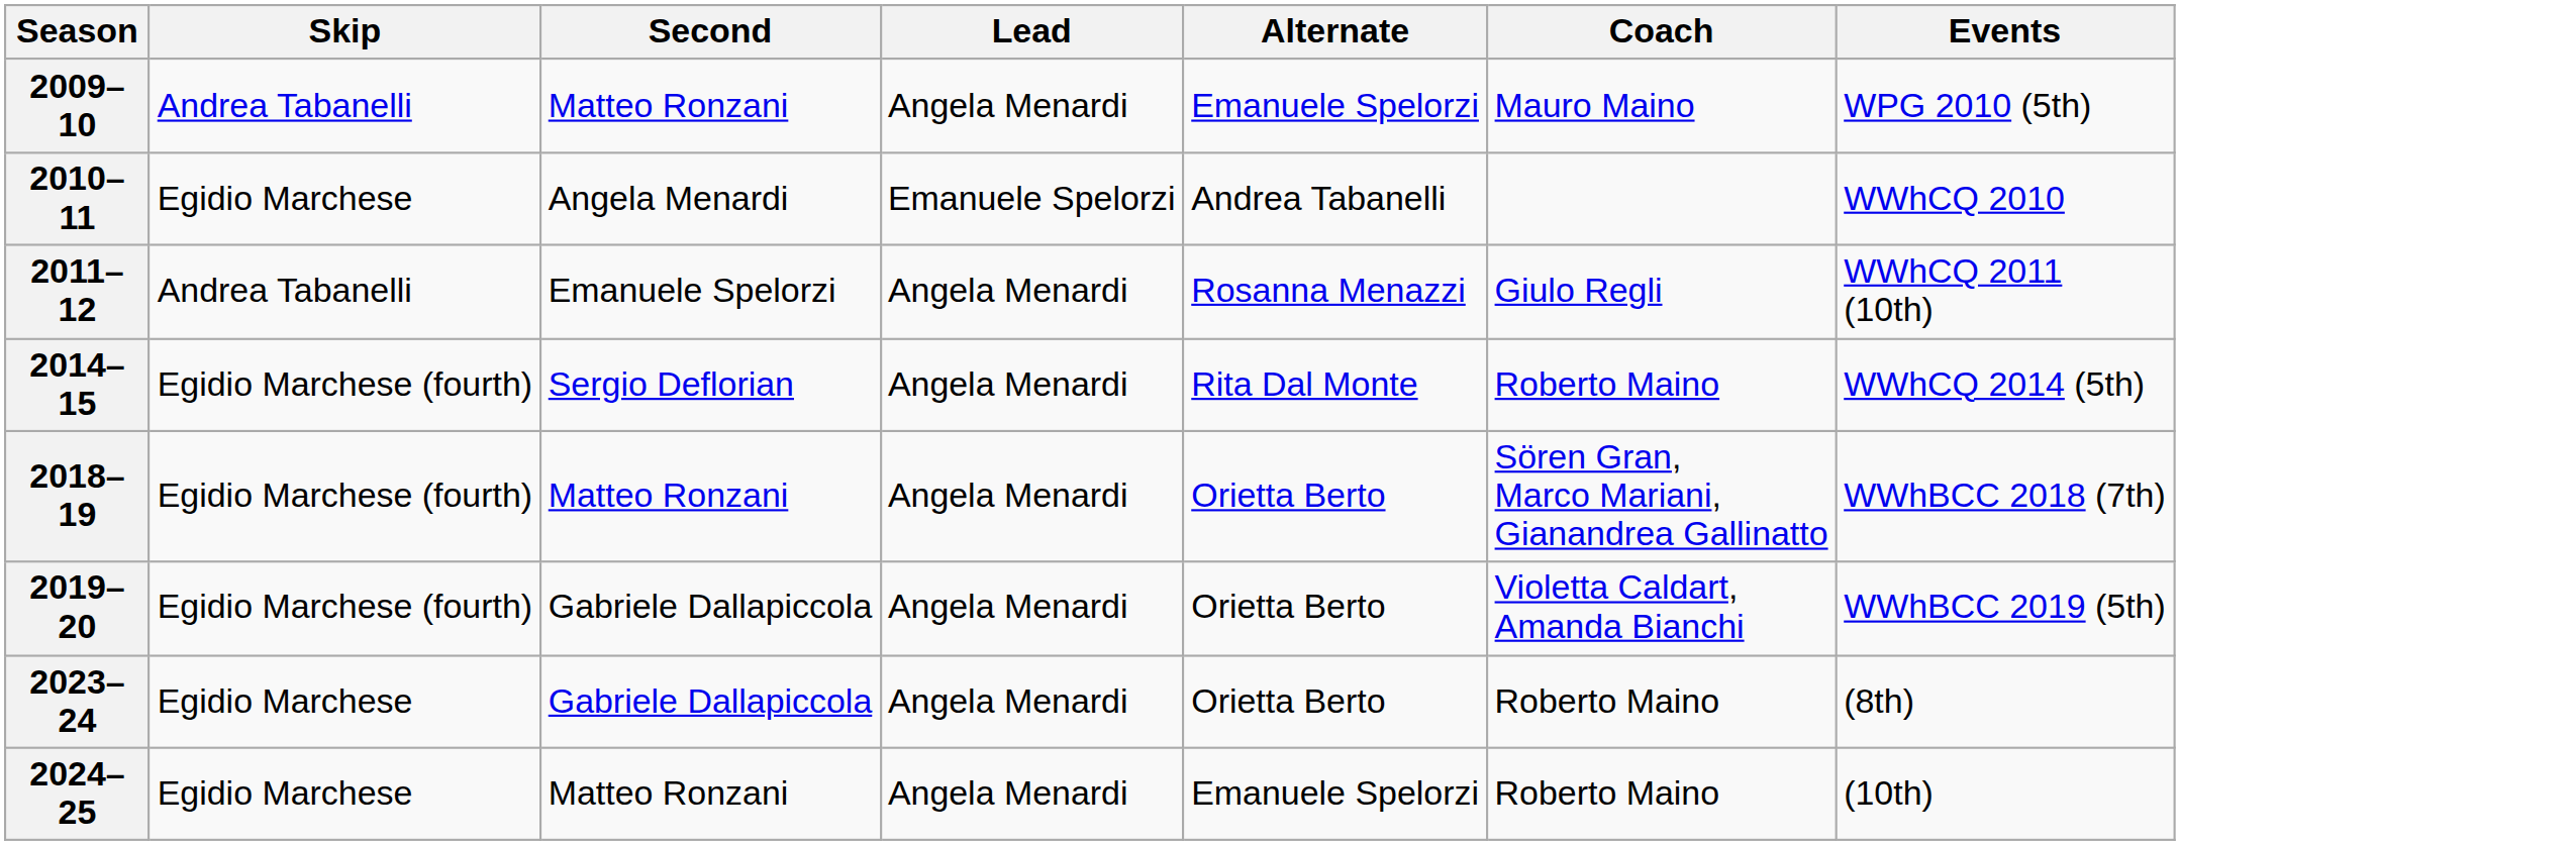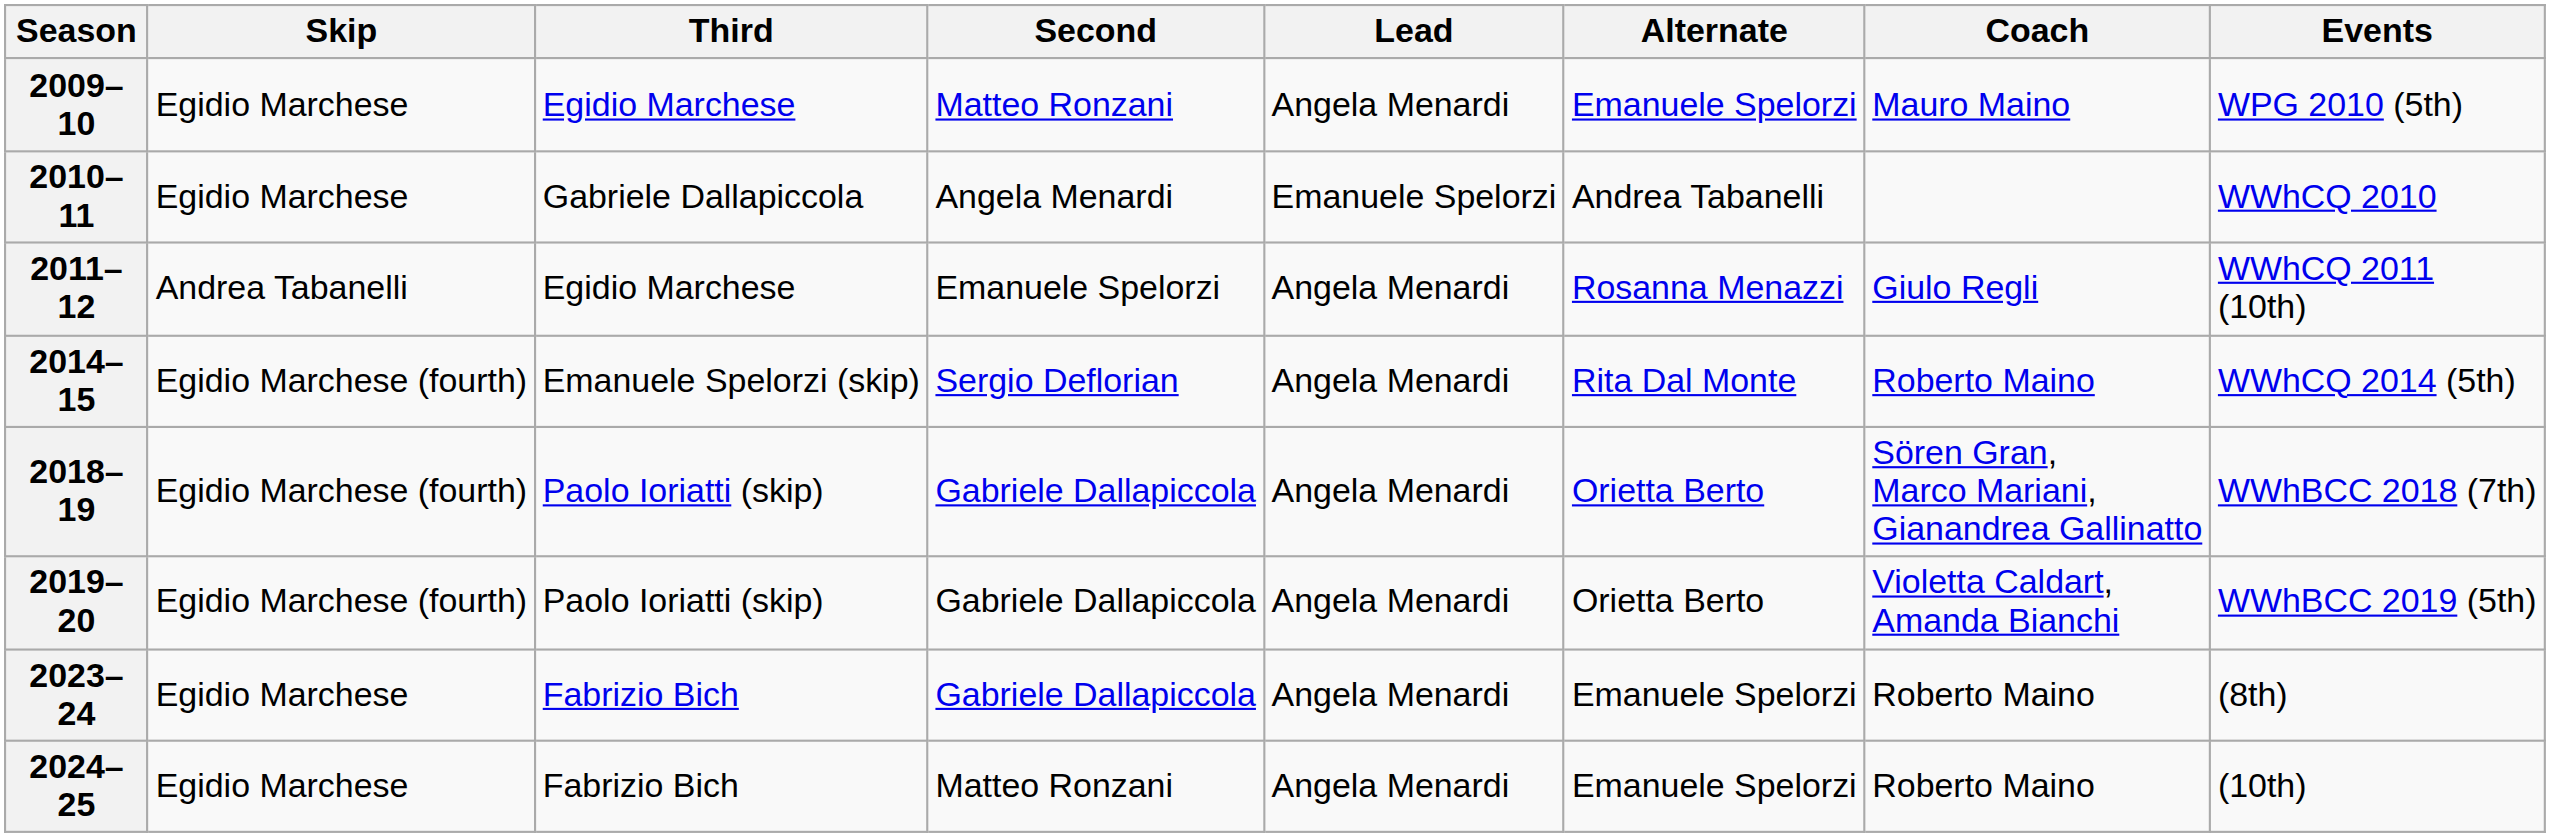 <table class="wikitable">
 <tr>
 <th scope="col" width=60>Season</th>
 <th scope="col">Skip</th>
+<th scope="col">Third</th>
 <th scope="col">Second</th>
 <th scope="col">Lead</th>
 <th scope="col">Alternate</th>
 <th scope="col">Coach</th>
 <th scope="col">Events</th>
 </tr>
 <tr>
 <th scope="row">2009–10</th>
-<td><a href='#'>Andrea Tabanelli</a></td>
+<td>Egidio Marchese</td>
+<td><a href='#'>Egidio Marchese</a></td>
 <td><a href='#'>Matteo Ronzani</a></td>
 <td>Angela Menardi</td>
 <td><a href='#'>Emanuele Spelorzi</a></td>
 <td><a href='#'>Mauro Maino</a></td>
 <td><a href='#'>WPG 2010</a> (5th)</td>
 </tr>
 <tr>
 <th scope="row">2010–11</th>
 <td>Egidio Marchese</td>
+<td>Gabriele Dallapiccola</td>
 <td>Angela Menardi</td>
 <td>Emanuele Spelorzi</td>
 <td>Andrea Tabanelli</td>
 <td></td>
 <td><a href='#'>WWhCQ 2010</a> </td>
 </tr>
 <tr>
 <th scope="row">2011–12</th>
 <td>Andrea Tabanelli</td>
+<td>Egidio Marchese</td>
 <td>Emanuele Spelorzi</td>
 <td>Angela Menardi</td>
 <td><a href='#'>Rosanna Menazzi</a></td>
 <td><a href='#'>Giulo Regli</a></td>
 <td><a href='#'>WWhCQ 2011</a> <br> (10th)</td>
 </tr>
 <tr>
 <th scope="row">2014–15</th>
 <td>Egidio Marchese (fourth)</td>
+<td>Emanuele Spelorzi (skip)</td>
 <td><a href='#'>Sergio Deflorian</a></td>
 <td>Angela Menardi</td>
 <td><a href='#'>Rita Dal Monte</a></td>
 <td><a href='#'>Roberto Maino</a></td>
 <td><a href='#'>WWhCQ 2014</a> (5th)</td>
 </tr>
 <tr>
 <th scope="row">2018–19</th>
 <td>Egidio Marchese (fourth)</td>
-<td><a href='#'>Matteo Ronzani</a></td>
+<td><a href='#'>Paolo Ioriatti</a> (skip)</td>
+<td><a href='#'>Gabriele Dallapiccola</a></td>
 <td>Angela Menardi</td>
 <td><a href='#'>Orietta Berto</a></td>
 <td><a href='#'>Sören Gran</a>,<br><a href='#'>Marco Mariani</a>,<br><a href='#'>Gianandrea Gallinatto</a></td>
 <td><a href='#'>WWhBCC 2018</a> (7th)</td>
 </tr>
 <tr>
 <th scope="row">2019–20</th>
 <td>Egidio Marchese (fourth)</td>
+<td>Paolo Ioriatti (skip)</td>
 <td>Gabriele Dallapiccola</td>
 <td>Angela Menardi</td>
 <td>Orietta Berto</td>
 <td><a href='#'>Violetta Caldart</a>,<br><a href='#'>Amanda Bianchi</a></td>
 <td><a href='#'>WWhBCC 2019</a> (5th)</td>
 </tr>
 <tr>
 <th scope="row">2023–24</th>
 <td>Egidio Marchese</td>
+<td><a href='#'>Fabrizio Bich</a></td>
 <td><a href='#'>Gabriele Dallapiccola</a></td>
 <td>Angela Menardi</td>
-<td>Orietta Berto</td>
+<td>Emanuele Spelorzi</td>
 <td>Roberto Maino</td>
 <td> (8th)</td>
 </tr>
 <tr>
 <th scope="row">2024–25</th>
 <td>Egidio Marchese</td>
+<td>Fabrizio Bich</td>
 <td>Matteo Ronzani</td>
 <td>Angela Menardi</td>
 <td>Emanuele Spelorzi</td>
 <td>Roberto Maino</td>
 <td> (10th)</td>
 </tr>
 </table>
